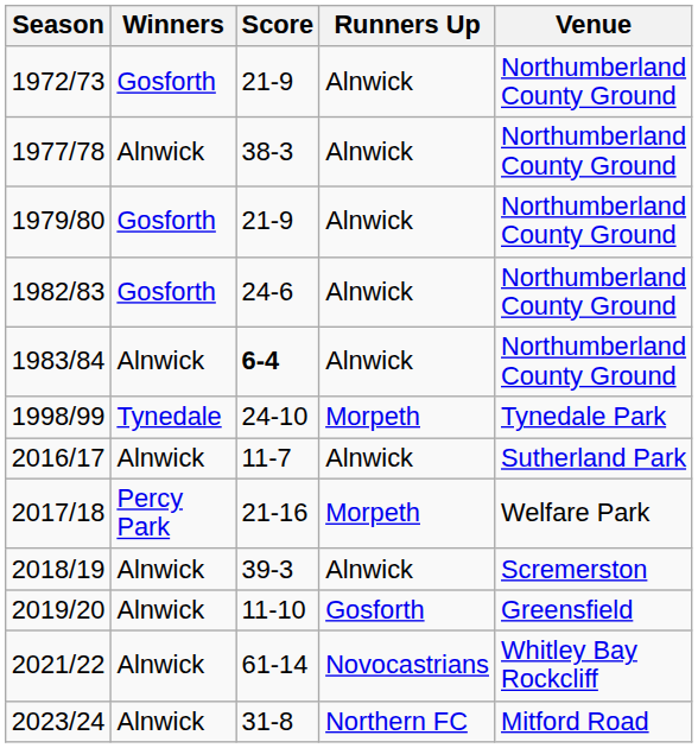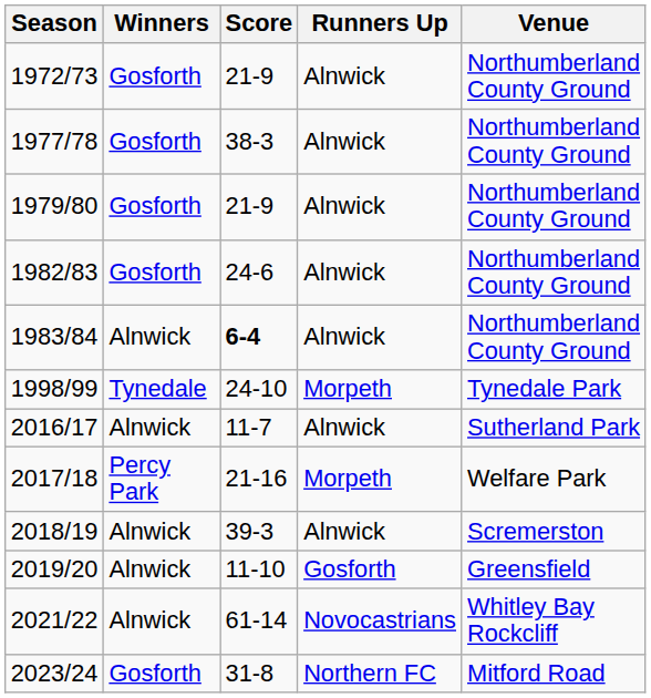 <table class="wikitable" border="1">
 <tr>
 <th width="40pt">Season</th>
 <th width="70pt">Winners</th>
 <th width="30pt">Score</th>
 <th width="70pt">Runners Up</th>
 <th width="90pt">Venue</th>
 </tr>
 <tr>
 <td>1972/73</td>
 <td><a href='#'>Gosforth</a></td>
 <td>21-9</td>
 <td>Alnwick</td>
 <td><a href='#'>Northumberland County Ground</a></td>
 </tr>
 <tr>
 <td>1977/78</td>
-<td>Alnwick</td>
+<td><a href='#'>Gosforth</a></td>
 <td>38-3</td>
 <td>Alnwick</td>
 <td><a href='#'>Northumberland County Ground</a></td>
 </tr>
 <tr>
 <td>1979/80</td>
 <td><a href='#'>Gosforth</a></td>
 <td>21-9</td>
 <td>Alnwick</td>
 <td><a href='#'>Northumberland County Ground</a></td>
 </tr>
 <tr>
 <td>1982/83</td>
 <td><a href='#'>Gosforth</a></td>
 <td>24-6</td>
 <td>Alnwick</td>
 <td><a href='#'>Northumberland County Ground</a></td>
 </tr>
 <tr>
 <td>1983/84</td>
 <td>Alnwick</td>
 <td><strong>6-4</strong></td>
 <td>Alnwick</td>
 <td><a href='#'>Northumberland County Ground</a></td>
 </tr>
 <tr>
 <td>1998/99</td>
 <td><a href='#'>Tynedale</a></td>
 <td>24-10</td>
 <td><a href='#'>Morpeth</a></td>
 <td><a href='#'>Tynedale Park</a></td>
 </tr>
 <tr>
 <td>2016/17</td>
 <td>Alnwick</td>
 <td>11-7</td>
 <td>Alnwick</td>
 <td><a href='#'>Sutherland Park</a></td>
 </tr>
 <tr>
 <td>2017/18</td>
 <td><a href='#'>Percy Park</a></td>
 <td>21-16</td>
 <td><a href='#'>Morpeth</a></td>
 <td>Welfare Park</td>
 </tr>
 <tr>
 <td>2018/19</td>
 <td>Alnwick</td>
 <td>39-3</td>
 <td>Alnwick</td>
 <td><a href='#'>Scremerston</a></td>
 </tr>
 <tr>
 <td>2019/20</td>
 <td>Alnwick</td>
 <td>11-10</td>
 <td><a href='#'>Gosforth</a></td>
 <td><a href='#'>Greensfield</a></td>
 </tr>
 <tr>
 <td>2021/22</td>
 <td>Alnwick</td>
 <td>61-14</td>
 <td><a href='#'>Novocastrians</a></td>
 <td><a href='#'>Whitley Bay Rockcliff</a></td>
 </tr>
 <tr>
 <td>2023/24</td>
-<td>Alnwick</td>
+<td><a href='#'>Gosforth</a></td>
 <td>31-8</td>
 <td><a href='#'>Northern FC</a></td>
 <td><a href='#'>Mitford Road</a></td>
 </tr>
 </table>
